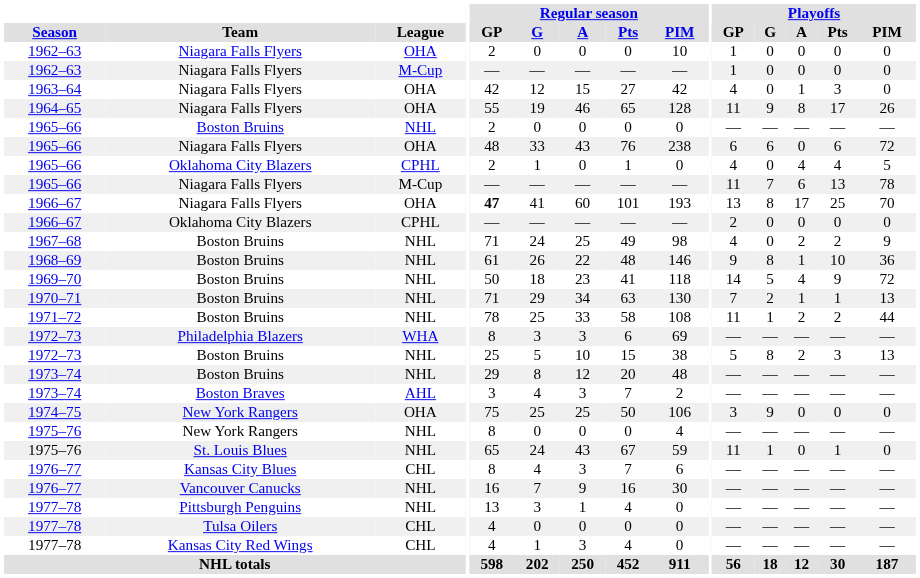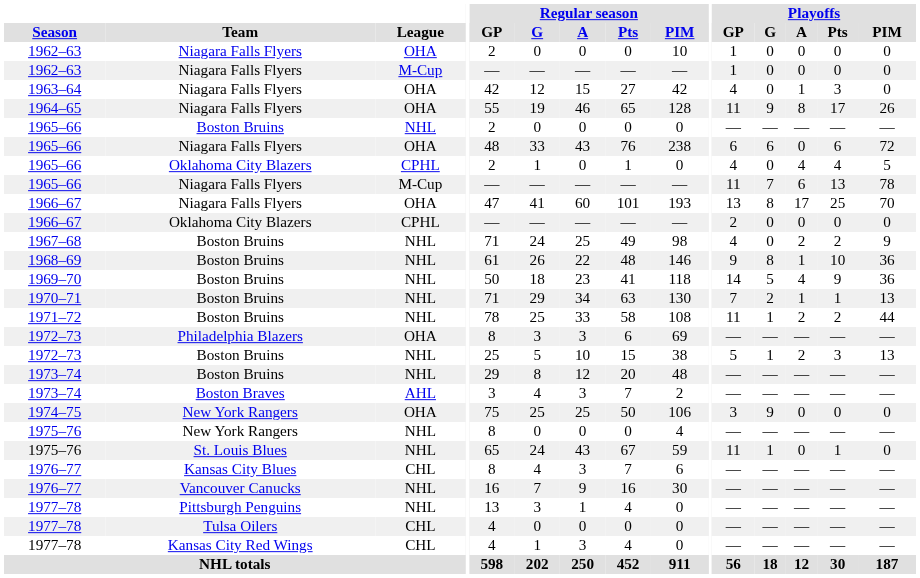 <table border="0" cellpadding="1" cellspacing="0" style="text-align:center; width:60em">
 <tr bgcolor="#e0e0e0">
 <th colspan="3" bgcolor="#ffffff"></th>
 <th rowspan="100" bgcolor="#ffffff"></th>
 <th colspan="5"><a href='#'>Regular season</a></th>
 <th rowspan="100" bgcolor="#ffffff"></th>
 <th colspan="5"><a href='#'>Playoffs</a></th>
 </tr>
 <tr bgcolor="#e0e0e0">
 <th><a href='#'>Season</a></th>
 <th>Team</th>
 <th>League</th>
 <th>GP</th>
 <th><a href='#'>G</a></th>
 <th><a href='#'>A</a></th>
 <th><a href='#'>Pts</a></th>
 <th><a href='#'>PIM</a></th>
 <th>GP</th>
 <th>G</th>
 <th>A</th>
 <th>Pts</th>
 <th>PIM</th>
 </tr>
 <tr>
 <td><a href='#'>1962–63</a></td>
 <td><a href='#'>Niagara Falls Flyers</a></td>
 <td><a href='#'>OHA</a></td>
 <td>2</td>
 <td>0</td>
 <td>0</td>
 <td>0</td>
 <td>10</td>
 <td>1</td>
 <td>0</td>
 <td>0</td>
 <td>0</td>
 <td>0</td>
 </tr>
 <tr bgcolor="#f0f0f0">
 <td><a href='#'>1962–63</a></td>
 <td>Niagara Falls Flyers</td>
 <td><a href='#'>M-Cup</a></td>
 <td>—</td>
 <td>—</td>
 <td>—</td>
 <td>—</td>
 <td>—</td>
 <td>1</td>
 <td>0</td>
 <td>0</td>
 <td>0</td>
 <td>0</td>
 </tr>
 <tr>
 <td><a href='#'>1963–64</a></td>
 <td>Niagara Falls Flyers</td>
 <td>OHA</td>
 <td>42</td>
 <td>12</td>
 <td>15</td>
 <td>27</td>
 <td>42</td>
 <td>4</td>
 <td>0</td>
 <td>1</td>
 <td>3</td>
 <td>0</td>
 </tr>
 <tr bgcolor="#f0f0f0">
 <td><a href='#'>1964–65</a></td>
 <td>Niagara Falls Flyers</td>
 <td>OHA</td>
 <td>55</td>
 <td>19</td>
 <td>46</td>
 <td>65</td>
 <td>128</td>
 <td>11</td>
 <td>9</td>
 <td>8</td>
 <td>17</td>
 <td>26</td>
 </tr>
 <tr>
 <td><a href='#'>1965–66</a></td>
 <td><a href='#'>Boston Bruins</a></td>
 <td><a href='#'>NHL</a></td>
 <td>2</td>
 <td>0</td>
 <td>0</td>
 <td>0</td>
 <td>0</td>
 <td>—</td>
 <td>—</td>
 <td>—</td>
 <td>—</td>
 <td>—</td>
 </tr>
 <tr bgcolor="#f0f0f0">
 <td><a href='#'>1965–66</a></td>
 <td>Niagara Falls Flyers</td>
 <td>OHA</td>
 <td>48</td>
 <td>33</td>
 <td>43</td>
 <td>76</td>
 <td>238</td>
 <td>6</td>
 <td>6</td>
 <td>0</td>
 <td>6</td>
 <td>72</td>
 </tr>
 <tr>
 <td><a href='#'>1965–66</a></td>
 <td><a href='#'>Oklahoma City Blazers</a></td>
 <td><a href='#'>CPHL</a></td>
 <td>2</td>
 <td>1</td>
 <td>0</td>
 <td>1</td>
 <td>0</td>
 <td>4</td>
 <td>0</td>
 <td>4</td>
 <td>4</td>
 <td>5</td>
 </tr>
 <tr bgcolor="#f0f0f0">
 <td><a href='#'>1965–66</a></td>
 <td>Niagara Falls Flyers</td>
 <td>M-Cup</td>
 <td>—</td>
 <td>—</td>
 <td>—</td>
 <td>—</td>
 <td>—</td>
 <td>11</td>
 <td>7</td>
 <td>6</td>
 <td>13</td>
 <td>78</td>
 </tr>
 <tr>
 <td><a href='#'>1966–67</a></td>
 <td>Niagara Falls Flyers</td>
 <td>OHA</td>
-<td><strong>47</strong></td>
+<td>47</td>
 <td>41</td>
 <td>60</td>
 <td>101</td>
 <td>193</td>
 <td>13</td>
 <td>8</td>
 <td>17</td>
 <td>25</td>
 <td>70</td>
 </tr>
 <tr bgcolor="#f0f0f0">
 <td><a href='#'>1966–67</a></td>
 <td>Oklahoma City Blazers</td>
 <td>CPHL</td>
 <td>—</td>
 <td>—</td>
 <td>—</td>
 <td>—</td>
 <td>—</td>
 <td>2</td>
 <td>0</td>
 <td>0</td>
 <td>0</td>
 <td>0</td>
 </tr>
 <tr>
 <td><a href='#'>1967–68</a></td>
 <td>Boston Bruins</td>
 <td>NHL</td>
 <td>71</td>
 <td>24</td>
 <td>25</td>
 <td>49</td>
 <td>98</td>
 <td>4</td>
 <td>0</td>
 <td>2</td>
 <td>2</td>
 <td>9</td>
 </tr>
 <tr bgcolor="#f0f0f0">
 <td><a href='#'>1968–69</a></td>
 <td>Boston Bruins</td>
 <td>NHL</td>
 <td>61</td>
 <td>26</td>
 <td>22</td>
 <td>48</td>
 <td>146</td>
 <td>9</td>
 <td>8</td>
 <td>1</td>
 <td>10</td>
 <td>36</td>
 </tr>
 <tr>
 <td><a href='#'>1969–70</a></td>
 <td>Boston Bruins</td>
 <td>NHL</td>
 <td>50</td>
 <td>18</td>
 <td>23</td>
 <td>41</td>
 <td>118</td>
 <td>14</td>
 <td>5</td>
 <td>4</td>
 <td>9</td>
-<td>72</td>
+<td>36</td>
 </tr>
 <tr bgcolor="#f0f0f0">
 <td><a href='#'>1970–71</a></td>
 <td>Boston Bruins</td>
 <td>NHL</td>
 <td>71</td>
 <td>29</td>
 <td>34</td>
 <td>63</td>
 <td>130</td>
 <td>7</td>
 <td>2</td>
 <td>1</td>
 <td>1</td>
 <td>13</td>
 </tr>
 <tr>
 <td><a href='#'>1971–72</a></td>
 <td>Boston Bruins</td>
 <td>NHL</td>
 <td>78</td>
 <td>25</td>
 <td>33</td>
 <td>58</td>
 <td>108</td>
 <td>11</td>
 <td>1</td>
 <td>2</td>
 <td>2</td>
 <td>44</td>
 </tr>
 <tr bgcolor="#f0f0f0">
 <td><a href='#'>1972–73</a></td>
 <td><a href='#'>Philadelphia Blazers</a></td>
-<td><a href='#'>WHA</a></td>
+<td>OHA</td>
 <td>8</td>
 <td>3</td>
 <td>3</td>
 <td>6</td>
 <td>69</td>
 <td>—</td>
 <td>—</td>
 <td>—</td>
 <td>—</td>
 <td>—</td>
 </tr>
 <tr>
 <td><a href='#'>1972–73</a></td>
 <td>Boston Bruins</td>
 <td>NHL</td>
 <td>25</td>
 <td>5</td>
 <td>10</td>
 <td>15</td>
 <td>38</td>
 <td>5</td>
-<td>8</td>
+<td>1</td>
 <td>2</td>
 <td>3</td>
 <td>13</td>
 </tr>
 <tr bgcolor="#f0f0f0">
 <td><a href='#'>1973–74</a></td>
 <td>Boston Bruins</td>
 <td>NHL</td>
 <td>29</td>
 <td>8</td>
 <td>12</td>
 <td>20</td>
 <td>48</td>
 <td>—</td>
 <td>—</td>
 <td>—</td>
 <td>—</td>
 <td>—</td>
 </tr>
 <tr>
 <td><a href='#'>1973–74</a></td>
 <td><a href='#'>Boston Braves</a></td>
 <td><a href='#'>AHL</a></td>
 <td>3</td>
 <td>4</td>
 <td>3</td>
 <td>7</td>
 <td>2</td>
 <td>—</td>
 <td>—</td>
 <td>—</td>
 <td>—</td>
 <td>—</td>
 </tr>
 <tr bgcolor="#f0f0f0">
 <td><a href='#'>1974–75</a></td>
 <td><a href='#'>New York Rangers</a></td>
 <td>OHA</td>
 <td>75</td>
 <td>25</td>
 <td>25</td>
 <td>50</td>
 <td>106</td>
 <td>3</td>
 <td>9</td>
 <td>0</td>
 <td>0</td>
 <td>0</td>
 </tr>
 <tr>
 <td><a href='#'>1975–76</a></td>
 <td>New York Rangers</td>
 <td>NHL</td>
 <td>8</td>
 <td>0</td>
 <td>0</td>
 <td>0</td>
 <td>4</td>
 <td>—</td>
 <td>—</td>
 <td>—</td>
 <td>—</td>
 <td>—</td>
 </tr>
 <tr bgcolor="#f0f0f0">
 <td>1975–76</td>
 <td><a href='#'>St. Louis Blues</a></td>
 <td>NHL</td>
 <td>65</td>
 <td>24</td>
 <td>43</td>
 <td>67</td>
 <td>59</td>
 <td>11</td>
 <td>1</td>
 <td>0</td>
 <td>1</td>
 <td>0</td>
 </tr>
 <tr>
 <td><a href='#'>1976–77</a></td>
 <td><a href='#'>Kansas City Blues</a></td>
 <td>CHL</td>
 <td>8</td>
 <td>4</td>
 <td>3</td>
 <td>7</td>
 <td>6</td>
 <td>—</td>
 <td>—</td>
 <td>—</td>
 <td>—</td>
 <td>—</td>
 </tr>
 <tr bgcolor="#f0f0f0">
 <td><a href='#'>1976–77</a></td>
 <td><a href='#'>Vancouver Canucks</a></td>
 <td>NHL</td>
 <td>16</td>
 <td>7</td>
 <td>9</td>
 <td>16</td>
 <td>30</td>
 <td>—</td>
 <td>—</td>
 <td>—</td>
 <td>—</td>
 <td>—</td>
 </tr>
 <tr>
 <td><a href='#'>1977–78</a></td>
 <td><a href='#'>Pittsburgh Penguins</a></td>
 <td>NHL</td>
 <td>13</td>
 <td>3</td>
 <td>1</td>
 <td>4</td>
 <td>0</td>
 <td>—</td>
 <td>—</td>
 <td>—</td>
 <td>—</td>
 <td>—</td>
 </tr>
 <tr bgcolor="#f0f0f0">
 <td><a href='#'>1977–78</a></td>
 <td><a href='#'>Tulsa Oilers</a></td>
 <td>CHL</td>
 <td>4</td>
 <td>0</td>
 <td>0</td>
 <td>0</td>
 <td>0</td>
 <td>—</td>
 <td>—</td>
 <td>—</td>
 <td>—</td>
 <td>—</td>
 </tr>
 <tr>
 <td>1977–78</td>
 <td><a href='#'>Kansas City Red Wings</a></td>
 <td>CHL</td>
 <td>4</td>
 <td>1</td>
 <td>3</td>
 <td>4</td>
 <td>0</td>
 <td>—</td>
 <td>—</td>
 <td>—</td>
 <td>—</td>
 <td>—</td>
 </tr>
 <tr bgcolor="#e0e0e0">
 <th colspan="3">NHL totals</th>
 <th>598</th>
 <th>202</th>
 <th>250</th>
 <th>452</th>
 <th>911</th>
 <th>56</th>
 <th>18</th>
 <th>12</th>
 <th>30</th>
 <th>187</th>
 </tr>
 </table>
